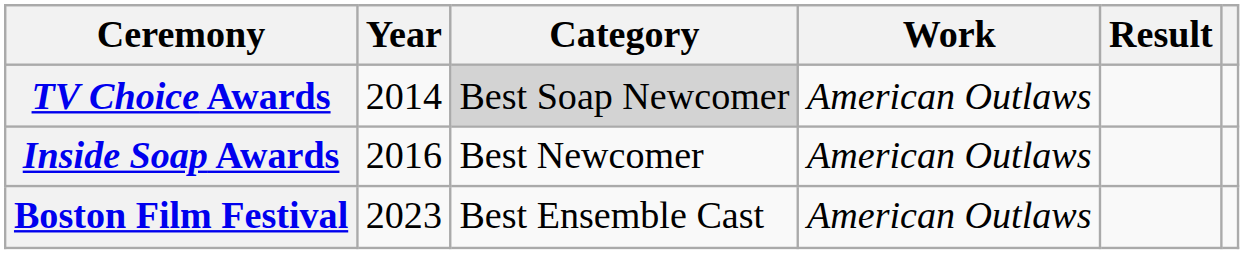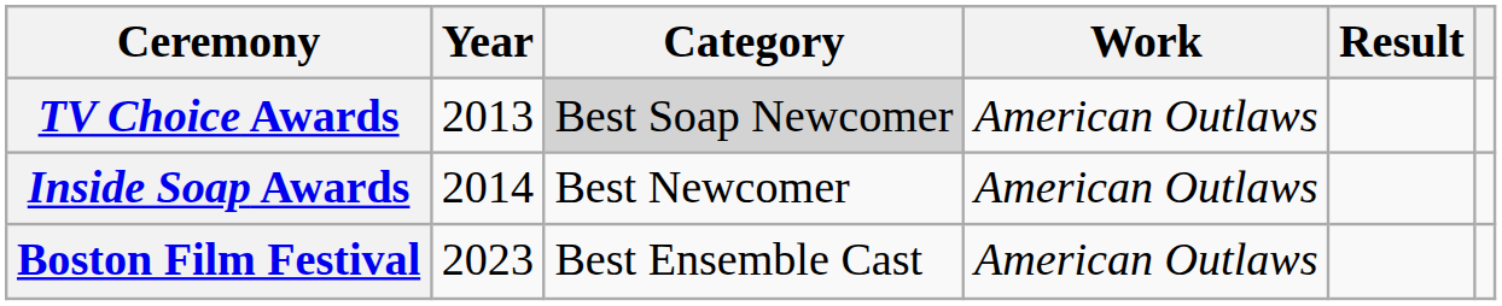 <table class="wikitable plainrowheaders sortable">
 <tr style="background:#ccc; text-align:center;">
 <th scope="col">Ceremony</th>
 <th scope="col">Year</th>
 <th scope="col">Category</th>
 <th scope="col">Work</th>
 <th scope="col">Result</th>
 <th scope="col" class="unsortable"></th>
 </tr>
 <tr>
 <th scope="row"><a href='#'><em>TV Choice</em> Awards</a></th>
-<td style="text-align:center;">2014</td>
+<td style="text-align:center;">2013</td>
 <td style="background: lightgrey;">Best Soap Newcomer</td>
 <td><em>American Outlaws</em></td>
 <td></td>
 <td style="text-align:center;"></td>
 </tr>
 <tr>
 <th scope="row"><a href='#'><em>Inside Soap</em> Awards</a></th>
-<td style="text-align:center;">2016</td>
+<td style="text-align:center;">2014</td>
 <td>Best Newcomer</td>
 <td><em>American Outlaws</em></td>
 <td></td>
 <td style="text-align:center;"></td>
 </tr>
 <tr>
 <th scope="row"><a href='#'>Boston Film Festival</a></th>
 <td style="text-align:center;">2023</td>
 <td>Best Ensemble Cast</td>
 <td><em>American Outlaws</em></td>
 <td></td>
 <td style="text-align:center;"></td>
 </tr>
 </table>
